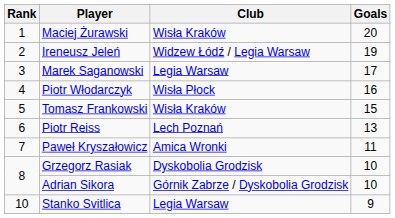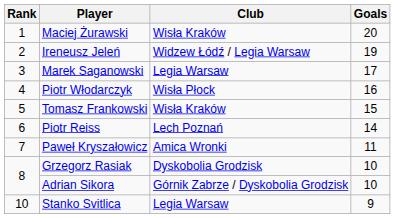 <table class="wikitable" style="text-align:center">
 <tr>
 <th>Rank</th>
 <th>Player</th>
 <th>Club</th>
 <th>Goals</th>
 </tr>
 <tr>
 <td rowspan="1">1</td>
 <td align="left"> <a href='#'>Maciej Żurawski</a></td>
 <td align="left"><a href='#'>Wisła Kraków</a></td>
 <td>20</td>
 </tr>
 <tr>
 <td rowspan="1">2</td>
 <td align="left"> <a href='#'>Ireneusz Jeleń</a></td>
 <td align="left"><a href='#'>Widzew Łódź</a> / <a href='#'>Legia Warsaw</a></td>
 <td>19</td>
 </tr>
 <tr>
 <td rowspan="1">3</td>
 <td align="left"> <a href='#'>Marek Saganowski</a></td>
 <td align="left"><a href='#'>Legia Warsaw</a></td>
 <td>17</td>
 </tr>
 <tr>
 <td rowspan="1">4</td>
 <td align="left"> <a href='#'>Piotr Włodarczyk</a></td>
 <td align="left"><a href='#'>Wisła Płock</a></td>
 <td>16</td>
 </tr>
 <tr>
 <td rowspan="1">5</td>
 <td align="left"> <a href='#'>Tomasz Frankowski</a></td>
 <td align="left"><a href='#'>Wisła Kraków</a></td>
 <td>15</td>
 </tr>
 <tr>
 <td rowspan="1">6</td>
 <td align="left"> <a href='#'>Piotr Reiss</a></td>
 <td align="left"><a href='#'>Lech Poznań</a></td>
-<td>13</td>
+<td>14</td>
 </tr>
 <tr>
 <td rowspan="1">7</td>
 <td align="left"> <a href='#'>Paweł Kryszałowicz</a></td>
 <td align="left"><a href='#'>Amica Wronki</a></td>
 <td>11</td>
 </tr>
 <tr>
 <td rowspan="2">8</td>
 <td align="left"> <a href='#'>Grzegorz Rasiak</a></td>
 <td align="left"><a href='#'>Dyskobolia Grodzisk</a></td>
 <td>10</td>
 </tr>
 <tr>
 <td align="left"> <a href='#'>Adrian Sikora</a></td>
 <td align="left"><a href='#'>Górnik Zabrze</a> / <a href='#'>Dyskobolia Grodzisk</a></td>
 <td>10</td>
 </tr>
 <tr>
 <td rowspan="1">10</td>
 <td align="left"> <a href='#'>Stanko Svitlica</a></td>
 <td align="left"><a href='#'>Legia Warsaw</a></td>
 <td>9</td>
 </tr>
 </table>
